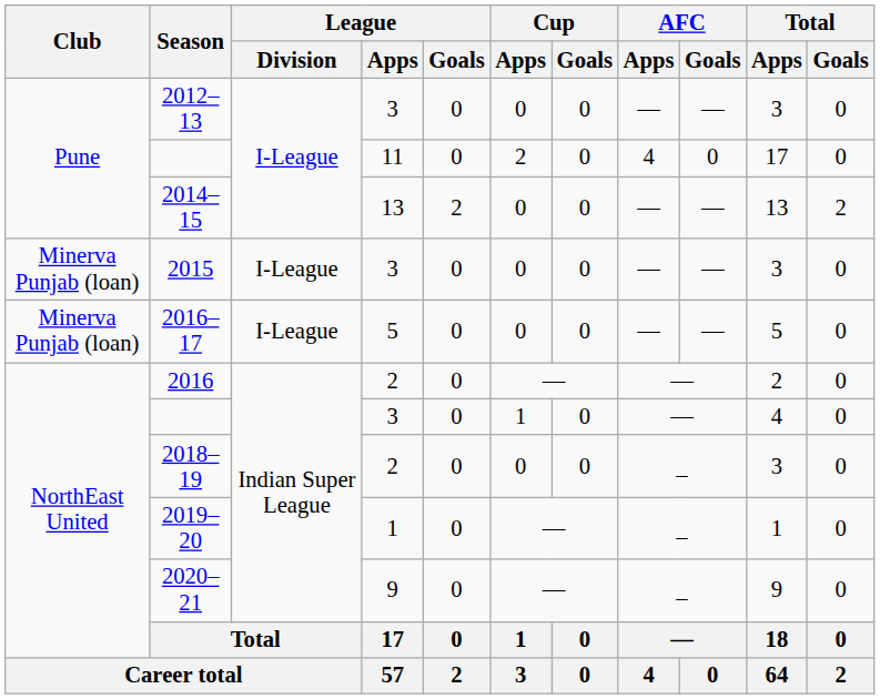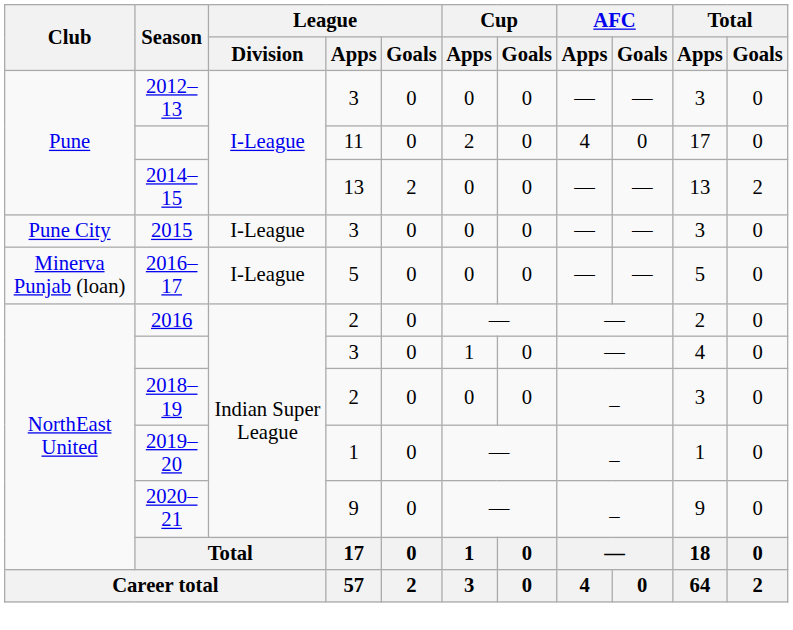 <table class="wikitable" style="text-align: center;">
 <tr>
 <th rowspan="2">Club</th>
 <th rowspan="2">Season</th>
 <th colspan="3">League</th>
 <th colspan="2">Cup</th>
 <th colspan="2"><a href='#'>AFC</a></th>
 <th colspan="2">Total</th>
 </tr>
 <tr>
 <th>Division</th>
 <th>Apps</th>
 <th>Goals</th>
 <th>Apps</th>
 <th>Goals</th>
 <th>Apps</th>
 <th>Goals</th>
 <th>Apps</th>
 <th>Goals</th>
 </tr>
 <tr>
 <td rowspan="3"><a href='#'>Pune</a></td>
 <td><a href='#'>2012–13</a></td>
 <td rowspan="3"><a href='#'>I-League</a></td>
 <td>3</td>
 <td>0</td>
 <td>0</td>
 <td>0</td>
 <td>—</td>
 <td>—</td>
 <td>3</td>
 <td>0</td>
 </tr>
 <tr>
 <td></td>
 <td>11</td>
 <td>0</td>
 <td>2</td>
 <td>0</td>
 <td>4</td>
 <td>0</td>
 <td>17</td>
 <td>0</td>
 </tr>
 <tr>
 <td><a href='#'>2014–15</a></td>
 <td>13</td>
 <td>2</td>
 <td>0</td>
 <td>0</td>
 <td>—</td>
 <td>—</td>
 <td>13</td>
 <td>2</td>
 </tr>
 <tr>
-<td><a href='#'>Minerva Punjab</a> (loan)</td>
+<td><a href='#'>Pune City</a></td>
 <td><a href='#'>2015</a></td>
 <td>I-League</td>
 <td>3</td>
 <td>0</td>
 <td>0</td>
 <td>0</td>
 <td>—</td>
 <td>—</td>
 <td>3</td>
 <td>0</td>
 </tr>
 <tr>
 <td><a href='#'>Minerva Punjab</a> (loan)</td>
 <td><a href='#'>2016–17</a></td>
 <td>I-League</td>
 <td>5</td>
 <td>0</td>
 <td>0</td>
 <td>0</td>
 <td>—</td>
 <td>—</td>
 <td>5</td>
 <td>0</td>
 </tr>
 <tr>
 <td rowspan="6"><a href='#'>NorthEast United</a></td>
 <td><a href='#'>2016</a></td>
 <td rowspan="5">Indian Super League</td>
 <td>2</td>
 <td>0</td>
 <td colspan="2">—</td>
 <td colspan="2">—</td>
 <td>2</td>
 <td>0</td>
 </tr>
 <tr>
 <td></td>
 <td>3</td>
 <td>0</td>
 <td>1</td>
 <td>0</td>
 <td colspan="2">—</td>
 <td>4</td>
 <td>0</td>
 </tr>
 <tr>
 <td><a href='#'>2018–19</a></td>
 <td>2</td>
 <td>0</td>
 <td>0</td>
 <td>0</td>
 <td colspan="2">_</td>
 <td>3</td>
 <td>0</td>
 </tr>
 <tr>
 <td><a href='#'>2019–20</a></td>
 <td>1</td>
 <td>0</td>
 <td colspan="2">—</td>
 <td colspan="2">_</td>
 <td>1</td>
 <td>0</td>
 </tr>
 <tr>
 <td><a href='#'>2020–21</a></td>
 <td>9</td>
 <td>0</td>
 <td colspan="2">—</td>
 <td colspan="2">_</td>
 <td>9</td>
 <td>0</td>
 </tr>
 <tr>
 <th colspan="2">Total</th>
 <th>17</th>
 <th>0</th>
 <th>1</th>
 <th>0</th>
 <th colspan="2">—</th>
 <th>18</th>
 <th>0</th>
 </tr>
 <tr>
 <th colspan="3">Career total</th>
 <th>57</th>
 <th>2</th>
 <th>3</th>
 <th>0</th>
 <th>4</th>
 <th>0</th>
 <th>64</th>
 <th>2</th>
 </tr>
 </table>
